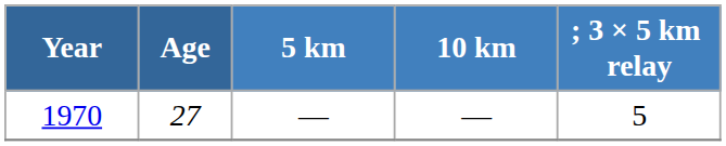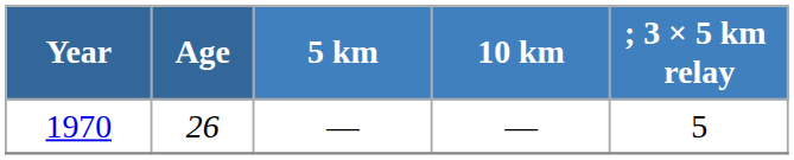 <table class="wikitable" style="font-size:95%; text-align:center; border:grey solid 1px; border-collapse:collapse; background:#ffffff;">
 <tr>
 <th style="background-color:#369; color:white; width:60px;"> Year </th>
 <th style="background-color:#369; color:white; width:40px;"> Age </th>
 <th style="background-color:#4180be; color:white; width:75px;"> 5 km </th>
 <th style="background-color:#4180be; color:white; width:75px;"> 10 km </th>
 <th style="background-color:#4180be; color:white; width:75px;">; 3 × 5 km <br> relay </th>
 </tr>
 <tr>
 <td><a href='#'>1970</a></td>
-<td><em>27</em></td>
+<td><em>26</em></td>
 <td>—</td>
 <td>—</td>
 <td>5</td>
 </tr>
 <tr>
 </tr>
 </table>
